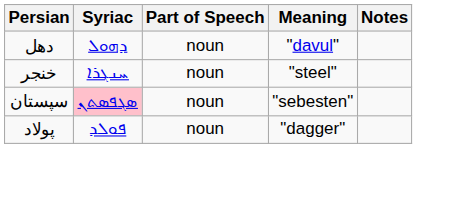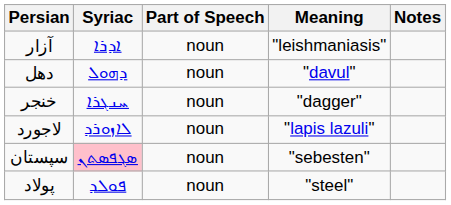 <table class="wikitable">
 <tr>
 <th colspan="1">Persian</th>
 <th colspan="1">Syriac</th>
 <th>Part of Speech</th>
 <th colspan="1">Meaning</th>
 <th>Notes</th>
+</tr>
+<tr style="text-align:center;">
+<td>آزار</td>
+<td><a href='#'>ܐܕܪܐ</a></td>
+<td>noun</td>
+<td>"leishmaniasis"</td>
+<td></td>
 </tr>
 <tr style="text-align: center;">
 <td>دهل</td>
 <td><a href='#'>ܕܗܘܠ</a></td>
 <td>noun</td>
 <td>"<a href='#'>davul</a>"</td>
 <td></td>
 </tr>
 <tr style="text-align: center;">
 <td>خنجر</td>
 <td><a href='#'>ܚܢܓܪܐ</a></td>
 <td>noun</td>
-<td>"steel"</td>
+<td>"dagger"</td>
+<td></td>
+</tr>
+<tr style="text-align: center;">
+<td>لاجورد</td>
+<td><a href='#'>ܠܐܙܘܪܕ</a></td>
+<td>noun</td>
+<td>"<a href='#'>lapis lazuli</a>"</td>
 <td></td>
 </tr>
 <tr style="text-align: center;">
 <td>سپستان</td>
 <td style="background: pink;"><a href='#'>ܣܓܦܣܬܢ</a></td>
 <td>noun</td>
 <td>"sebesten"</td>
 <td></td>
 </tr>
 <tr style="text-align: center;">
 <td>پولاد</td>
 <td><a href='#'>ܦܘܠܕ</a></td>
 <td>noun</td>
-<td>"dagger"</td>
+<td>"steel"</td>
 <td></td>
 </tr>
 </table>
